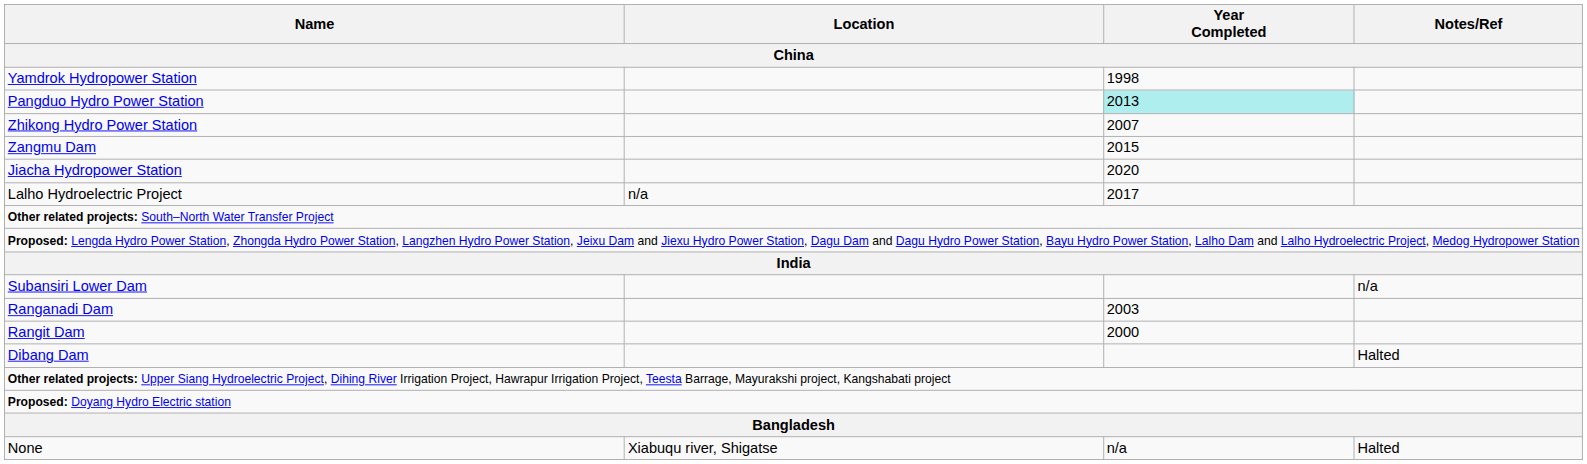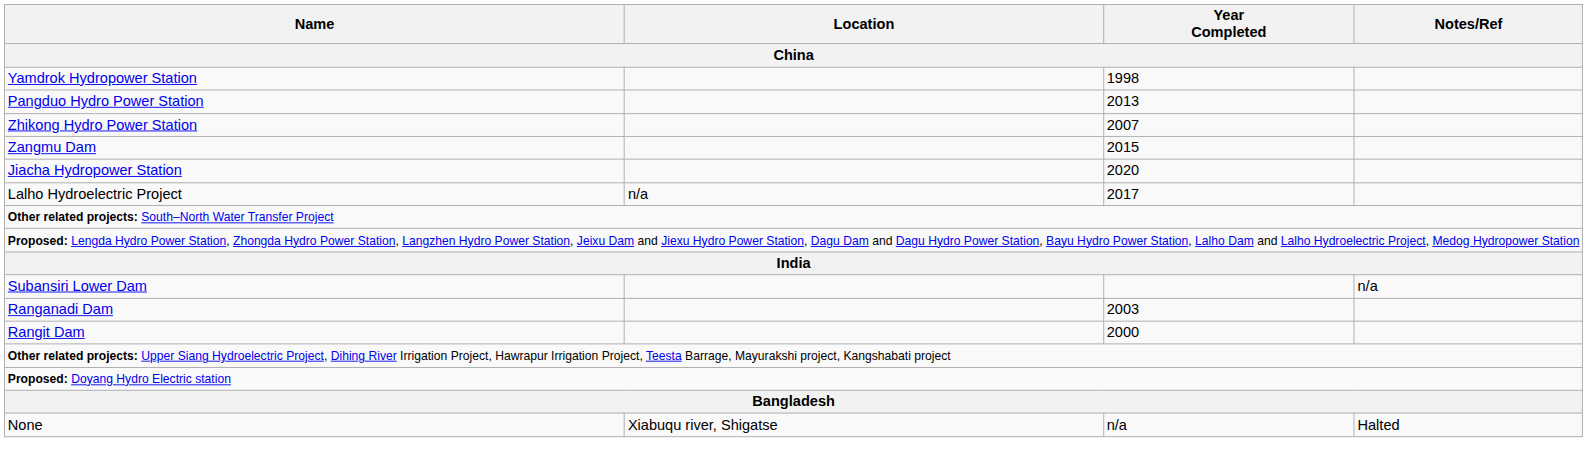 <table class="wikitable">
 <tr>
 <th>Name</th>
 <th>Location</th>
 <th>Year<br>Completed</th>
 <th>Notes/Ref</th>
 </tr>
 <tr>
 <th colspan="4">China</th>
 </tr>
 <tr>
 <td><a href='#'>Yamdrok Hydropower Station</a></td>
 <td></td>
 <td>1998</td>
 <td></td>
 </tr>
 <tr>
 <td><a href='#'>Pangduo Hydro Power Station</a></td>
 <td></td>
-<td style="background: paleturquoise;">2013</td>
+<td>2013</td>
 <td></td>
 </tr>
 <tr>
 <td><a href='#'>Zhikong Hydro Power Station</a></td>
 <td></td>
 <td>2007</td>
 <td></td>
 </tr>
 <tr>
 <td><a href='#'>Zangmu Dam</a></td>
 <td></td>
 <td>2015</td>
 <td></td>
 </tr>
 <tr>
 <td><a href='#'>Jiacha Hydropower Station</a></td>
 <td></td>
 <td>2020</td>
 <td></td>
 </tr>
 <tr>
 <td>Lalho Hydroelectric Project</td>
 <td>n/a</td>
 <td>2017</td>
 <td></td>
 </tr>
 <tr>
 <td colspan="4"><small><strong>Other related projects:</strong> <a href='#'>South–North Water Transfer Project</a></small></td>
 </tr>
 <tr>
 <td colspan="4"><small><strong>Proposed:</strong> <a href='#'>Lengda Hydro Power Station</a>, <a href='#'>Zhongda Hydro Power Station</a>, <a href='#'>Langzhen Hydro Power Station</a>, <a href='#'>Jeixu Dam</a> and <a href='#'>Jiexu Hydro Power Station</a>, <a href='#'>Dagu Dam</a> and <a href='#'>Dagu Hydro Power Station</a>, <a href='#'>Bayu Hydro Power Station</a>, <a href='#'>Lalho Dam</a> and <a href='#'>Lalho Hydroelectric Project</a>, <a href='#'>Medog Hydropower Station</a></small></td>
 </tr>
 <tr>
 <th colspan="4">India</th>
 </tr>
 <tr>
 <td><a href='#'>Subansiri Lower Dam</a></td>
 <td></td>
 <td></td>
 <td>n/a</td>
 </tr>
 <tr>
 <td><a href='#'>Ranganadi Dam</a></td>
 <td></td>
 <td>2003</td>
 <td></td>
 </tr>
 <tr>
 <td><a href='#'>Rangit Dam</a></td>
 <td></td>
 <td>2000</td>
 <td></td>
 </tr>
 <tr>
-<td><a href='#'>Dibang Dam</a></td>
-<td></td>
-<td></td>
-<td>Halted</td>
-</tr>
-<tr>
 <td colspan="4"><small><strong>Other related projects:</strong> <a href='#'>Upper Siang Hydroelectric Project</a>, <a href='#'>Dihing River</a> Irrigation Project, Hawrapur Irrigation Project, <a href='#'>Teesta</a> Barrage, Mayurakshi project, Kangshabati project</small></td>
 </tr>
 <tr>
 <td colspan="4"><small><strong>Proposed:</strong> <a href='#'>Doyang Hydro Electric station</a></small></td>
 </tr>
 <tr>
 <th colspan="4">Bangladesh</th>
 </tr>
 <tr>
 <td>None</td>
 <td>Xiabuqu river, Shigatse</td>
 <td>n/a</td>
 <td>Halted</td>
 </tr>
 </table>
